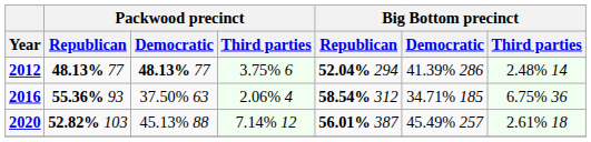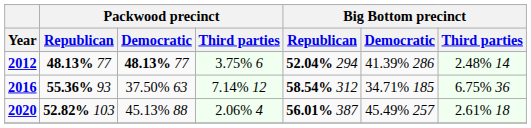 <table class="wikitable" style="float:right; font-size:95%;">
 <tr>
 <th></th>
 <th colspan=3>Packwood precinct</th>
 <th colspan=3>Big Bottom precinct</th>
 </tr>
 <tr>
 <th>Year</th>
 <th><a href='#'>Republican</a></th>
 <th><a href='#'>Democratic</a></th>
 <th><a href='#'>Third parties</a></th>
 <th><a href='#'>Republican</a></th>
 <th><a href='#'>Democratic</a></th>
 <th><a href='#'>Third parties</a></th>
 </tr>
 <tr>
 <td style="text-align:center;" ><strong><a href='#'>2012</a></strong></td>
 <td style="text-align:center;" ><strong>48.13%</strong> <em>77</em></td>
 <td style="text-align:center;" ><strong>48.13%</strong> <em>77</em></td>
 <td style="text-align:center; background:honeyDew;">3.75% <em>6</em></td>
 <td style="text-align:center;" ><strong>52.04%</strong> <em>294</em></td>
 <td style="text-align:center;" >41.39% <em>286</em></td>
 <td style="text-align:center; background:honeyDew;">2.48% <em>14</em></td>
 </tr>
 <tr>
 <td style="text-align:center;" ><strong><a href='#'>2016</a></strong></td>
 <td style="text-align:center;" ><strong>55.36%</strong> <em>93</em></td>
 <td style="text-align:center;" >37.50% <em>63</em></td>
-<td style="text-align:center; background:honeyDew;">2.06% <em>4</em></td>
+<td style="text-align:center; background:honeyDew;">7.14% <em>12</em></td>
 <td style="text-align:center;" ><strong>58.54%</strong> <em>312</em></td>
 <td style="text-align:center;" >34.71% <em>185</em></td>
 <td style="text-align:center; background:honeyDew;">6.75% <em>36</em></td>
 </tr>
 <tr>
 <td style="text-align:center;" ><strong><a href='#'>2020</a></strong></td>
 <td style="text-align:center;" ><strong>52.82%</strong> <em>103</em></td>
 <td style="text-align:center;" >45.13% <em>88</em></td>
-<td style="text-align:center; background:honeyDew;">7.14% <em>12</em></td>
+<td style="text-align:center; background:honeyDew;">2.06% <em>4</em></td>
 <td style="text-align:center;" ><strong>56.01%</strong> <em>387</em></td>
 <td style="text-align:center;" >45.49% <em>257</em></td>
 <td style="text-align:center; background:honeyDew;">2.61% <em>18</em></td>
 </tr>
 <tr>
 </tr>
 </table>
